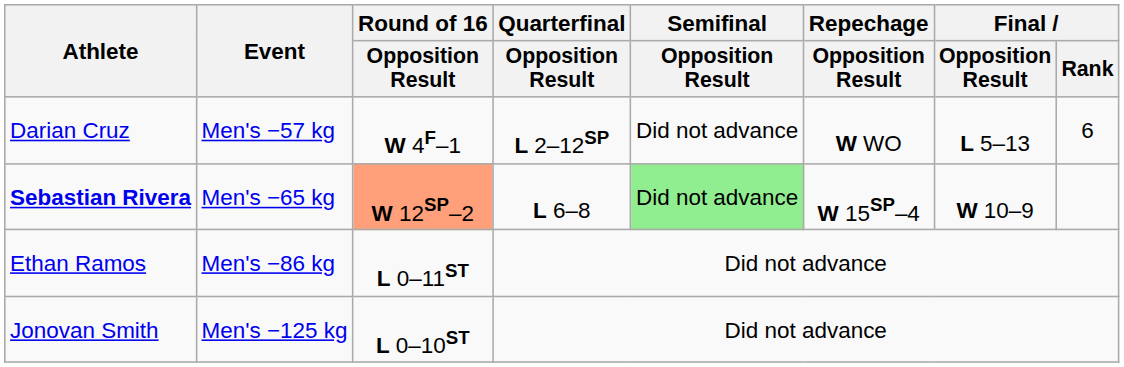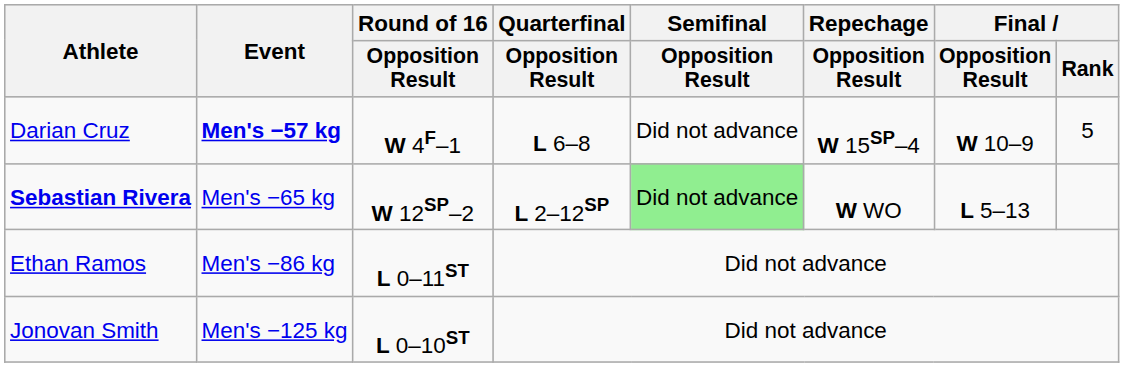 <table class="wikitable" style="font-size:90%">
 <tr>
 <th rowspan=2>Athlete</th>
 <th rowspan=2>Event</th>
 <th>Round of 16</th>
 <th>Quarterfinal</th>
 <th>Semifinal</th>
 <th>Repechage</th>
 <th colspan=2>Final / </th>
 </tr>
 <tr style="font-size: 95%">
 <th>Opposition<br>Result</th>
 <th>Opposition<br>Result</th>
 <th>Opposition<br>Result</th>
 <th>Opposition<br>Result</th>
 <th>Opposition<br>Result</th>
 <th>Rank</th>
 </tr>
 <tr align=center>
 <td align=left><a href='#'>Darian Cruz</a></td>
-<td align=left><a href='#'>Men's −57 kg</a></td>
+<td align=left><strong><a href='#'>Men's −57 kg</a></strong></td>
 <td><br> <strong>W</strong> 4<sup><strong>F</strong></sup>–1</td>
-<td><br> <strong>L</strong> 2–12<sup><strong>SP</strong></sup></td>
+<td><br> <strong>L</strong> 6–8</td>
 <td colspan=1>Did not advance</td>
-<td><br> <strong>W</strong> WO</td>
-<td><br> <strong>L</strong> 5–13</td>
-<td>6</td>
+<td><br> <strong>W</strong> 15<sup><strong>SP</strong></sup>–4</td>
+<td><br> <strong>W</strong> 10–9</td>
+<td>5</td>
 </tr>
 <tr align=center>
 <td align=left><strong><a href='#'>Sebastian Rivera</a></strong></td>
 <td align=left><a href='#'>Men's −65 kg</a></td>
-<td style="background: lightsalmon;"><br> <strong>W</strong> 12<sup><strong>SP</strong></sup>–2</td>
-<td><br> <strong>L</strong> 6–8</td>
+<td><br> <strong>W</strong> 12<sup><strong>SP</strong></sup>–2</td>
+<td><br> <strong>L</strong> 2–12<sup><strong>SP</strong></sup></td>
 <td colspan=1 style="background: lightgreen;">Did not advance</td>
-<td><br> <strong>W</strong> 15<sup><strong>SP</strong></sup>–4</td>
-<td><br> <strong>W</strong> 10–9</td>
+<td><br> <strong>W</strong> WO</td>
+<td><br> <strong>L</strong> 5–13</td>
 <td></td>
 </tr>
 <tr align=center>
 <td align=left><a href='#'>Ethan Ramos</a></td>
 <td align=left><a href='#'>Men's −86 kg</a></td>
 <td><br> <strong>L</strong> 0–11<sup><strong>ST</strong></sup></td>
 <td colspan=8>Did not advance</td>
 </tr>
 <tr align=center>
 <td align=left><a href='#'>Jonovan Smith</a></td>
 <td align=left><a href='#'>Men's −125 kg</a></td>
 <td><br> <strong>L</strong> 0–10<sup><strong>ST</strong></sup></td>
 <td colspan=8>Did not advance</td>
 </tr>
 </table>
